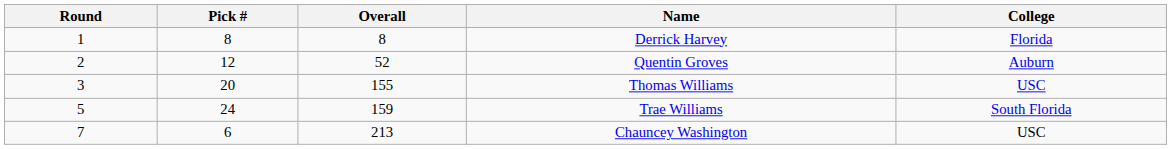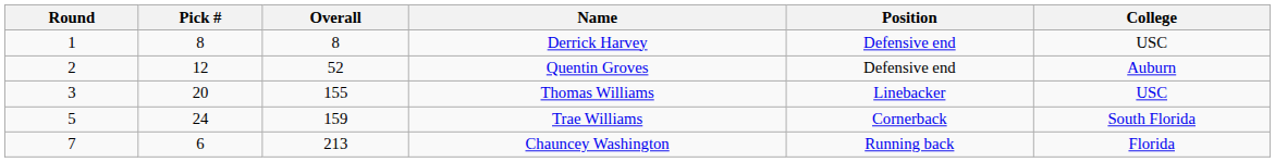 <table class="wikitable sortable sortable" style="width: 100%; text-align:center">
 <tr>
 <th>Round</th>
 <th>Pick #</th>
 <th>Overall</th>
 <th>Name</th>
+<th>Position</th>
 <th>College</th>
 </tr>
 <tr>
 <td>1</td>
 <td>8</td>
 <td>8</td>
 <td><a href='#'>Derrick Harvey</a></td>
-<td><a href='#'>Florida</a></td>
+<td><a href='#'>Defensive end</a></td>
+<td>USC</td>
 </tr>
 <tr>
 <td>2</td>
 <td>12</td>
 <td>52</td>
 <td><a href='#'>Quentin Groves</a></td>
+<td>Defensive end</td>
 <td><a href='#'>Auburn</a></td>
 </tr>
 <tr>
 <td>3</td>
 <td>20</td>
 <td>155</td>
 <td><a href='#'>Thomas Williams</a></td>
+<td><a href='#'>Linebacker</a></td>
 <td><a href='#'>USC</a></td>
 </tr>
 <tr>
 <td>5</td>
 <td>24</td>
 <td>159</td>
 <td><a href='#'>Trae Williams</a></td>
+<td><a href='#'>Cornerback</a></td>
 <td><a href='#'>South Florida</a></td>
 </tr>
 <tr>
 <td>7</td>
 <td>6</td>
 <td>213</td>
 <td><a href='#'>Chauncey Washington</a></td>
-<td>USC</td>
+<td><a href='#'>Running back</a></td>
+<td><a href='#'>Florida</a></td>
 </tr>
 </table>
